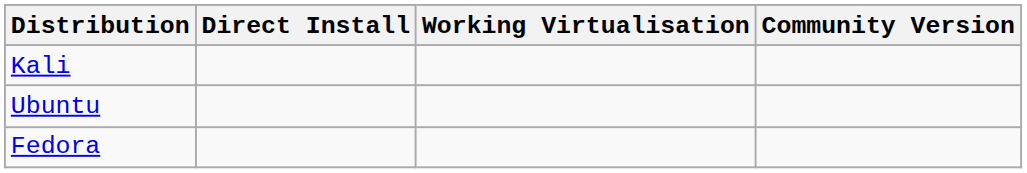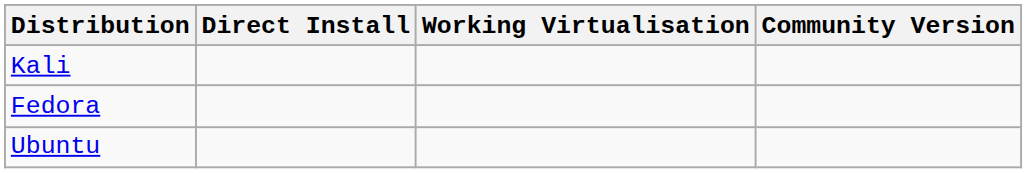 <table class="wikitable">
 <tr>
 <th>Distribution</th>
 <th>Direct Install</th>
 <th>Working Virtualisation</th>
 <th>Community Version</th>
 </tr>
 <tr>
 <td><a href='#'>Kali</a></td>
 <td></td>
 <td></td>
 <td></td>
 </tr>
 <tr>
+<td><a href='#'>Fedora</a></td>
+<td></td>
+<td></td>
+<td></td>
+</tr>
+<tr>
 <td><a href='#'>Ubuntu</a></td>
 <td></td>
 <td></td>
 <td></td>
 </tr>
-<tr>
-<td><a href='#'>Fedora</a></td>
-<td></td>
-<td></td>
-<td></td>
-</tr>
 </table>
